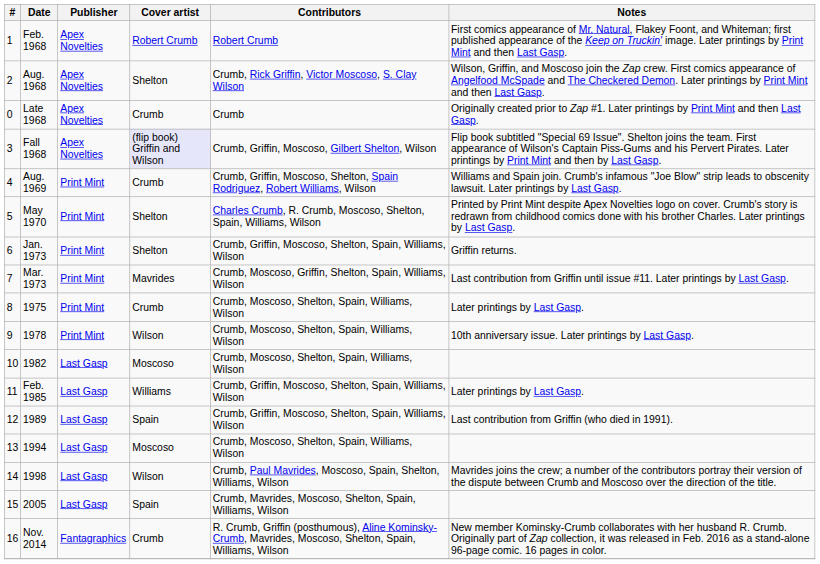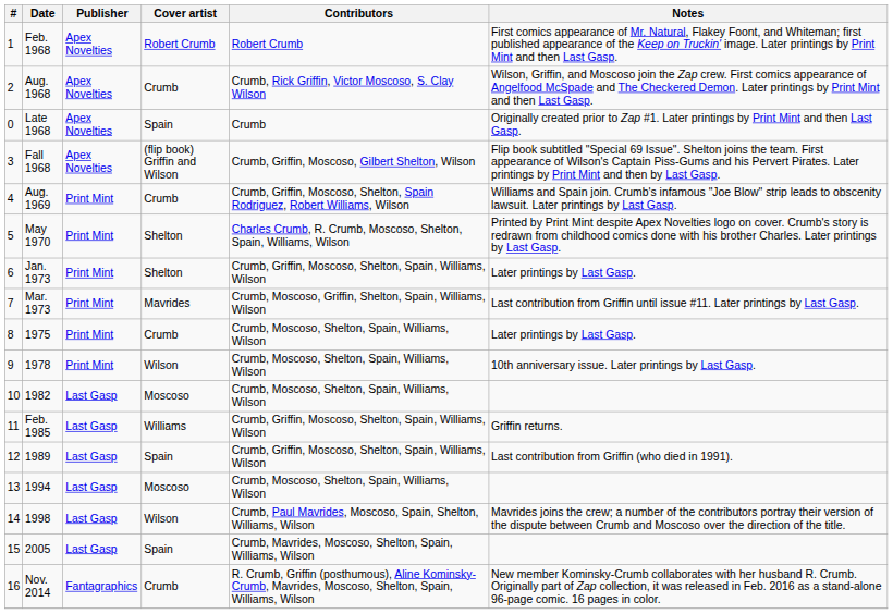 <table class="wikitable" sortable>
 <tr>
 <th>#</th>
 <th>Date</th>
 <th>Publisher</th>
 <th>Cover artist</th>
 <th>Contributors</th>
 <th>Notes</th>
 </tr>
 <tr>
 <td>1</td>
 <td>Feb. 1968</td>
 <td><a href='#'>Apex Novelties</a></td>
 <td><a href='#'>Robert Crumb</a></td>
 <td><a href='#'>Robert Crumb</a></td>
 <td>First comics appearance of <a href='#'>Mr. Natural</a>, Flakey Foont, and Whiteman; first published appearance of the <em><a href='#'>Keep on Truckin'</a></em> image. Later printings by <a href='#'>Print Mint</a> and then <a href='#'>Last Gasp</a>.</td>
 </tr>
 <tr>
 <td>2</td>
 <td>Aug. 1968</td>
 <td><a href='#'>Apex Novelties</a></td>
-<td>Shelton</td>
+<td>Crumb</td>
 <td>Crumb, <a href='#'>Rick Griffin</a>, <a href='#'>Victor Moscoso</a>, <a href='#'>S. Clay Wilson</a></td>
 <td>Wilson, Griffin, and Moscoso join the <em>Zap</em> crew. First comics appearance of <a href='#'>Angelfood McSpade</a> and <a href='#'>The Checkered Demon</a>. Later printings by <a href='#'>Print Mint</a> and then <a href='#'>Last Gasp</a>.</td>
 </tr>
 <tr>
 <td>0</td>
 <td>Late 1968</td>
 <td><a href='#'>Apex Novelties</a></td>
-<td>Crumb</td>
+<td>Spain</td>
 <td>Crumb</td>
 <td>Originally created prior to <em>Zap</em> #1. Later printings by <a href='#'>Print Mint</a> and then <a href='#'>Last Gasp</a>.</td>
 </tr>
 <tr>
 <td>3</td>
 <td>Fall 1968</td>
 <td><a href='#'>Apex Novelties</a></td>
-<td style="background: lavender;">(flip book) Griffin and Wilson</td>
+<td>(flip book) Griffin and Wilson</td>
 <td>Crumb, Griffin, Moscoso, <a href='#'>Gilbert Shelton</a>, Wilson</td>
 <td>Flip book subtitled "Special 69 Issue". Shelton joins the team. First appearance of Wilson's Captain Piss-Gums and his Pervert Pirates. Later printings by <a href='#'>Print Mint</a> and then by <a href='#'>Last Gasp</a>.</td>
 </tr>
 <tr>
 <td>4</td>
 <td>Aug. 1969</td>
 <td><a href='#'>Print Mint</a></td>
 <td>Crumb</td>
 <td>Crumb, Griffin, Moscoso, Shelton, <a href='#'>Spain Rodriguez</a>, <a href='#'>Robert Williams</a>, Wilson</td>
 <td>Williams and Spain join. Crumb's infamous "Joe Blow" strip leads to obscenity lawsuit. Later printings by <a href='#'>Last Gasp</a>.</td>
 </tr>
 <tr>
 <td>5</td>
 <td>May 1970</td>
 <td><a href='#'>Print Mint</a></td>
 <td>Shelton</td>
 <td><a href='#'>Charles Crumb</a>, R. Crumb, Moscoso, Shelton, Spain, Williams, Wilson</td>
 <td>Printed by Print Mint despite Apex Novelties logo on cover. Crumb's story is redrawn from childhood comics done with his brother Charles. Later printings by <a href='#'>Last Gasp</a>.</td>
 </tr>
 <tr>
 <td>6</td>
 <td>Jan. 1973</td>
 <td><a href='#'>Print Mint</a></td>
 <td>Shelton</td>
 <td>Crumb, Griffin, Moscoso, Shelton, Spain, Williams, Wilson</td>
-<td>Griffin returns.</td>
+<td>Later printings by <a href='#'>Last Gasp</a>.</td>
 </tr>
 <tr>
 <td>7</td>
 <td>Mar. 1973</td>
 <td><a href='#'>Print Mint</a></td>
 <td>Mavrides</td>
 <td>Crumb, Moscoso, Griffin, Shelton, Spain, Williams, Wilson</td>
 <td>Last contribution from Griffin until issue #11. Later printings by <a href='#'>Last Gasp</a>.</td>
 </tr>
 <tr>
 <td>8</td>
 <td>1975</td>
 <td><a href='#'>Print Mint</a></td>
 <td>Crumb</td>
 <td>Crumb, Moscoso, Shelton, Spain, Williams, Wilson</td>
 <td>Later printings by <a href='#'>Last Gasp</a>.</td>
 </tr>
 <tr>
 <td>9</td>
 <td>1978</td>
 <td><a href='#'>Print Mint</a></td>
 <td>Wilson</td>
 <td>Crumb, Moscoso, Shelton, Spain, Williams, Wilson</td>
 <td>10th anniversary issue. Later printings by <a href='#'>Last Gasp</a>.</td>
 </tr>
 <tr>
 <td>10</td>
 <td>1982</td>
 <td><a href='#'>Last Gasp</a></td>
 <td>Moscoso</td>
 <td>Crumb, Moscoso, Shelton, Spain, Williams, Wilson</td>
 <td></td>
 </tr>
 <tr>
 <td>11</td>
 <td>Feb. 1985</td>
 <td><a href='#'>Last Gasp</a></td>
 <td>Williams</td>
 <td>Crumb, Griffin, Moscoso, Shelton, Spain, Williams, Wilson</td>
-<td>Later printings by <a href='#'>Last Gasp</a>.</td>
+<td>Griffin returns.</td>
 </tr>
 <tr>
 <td>12</td>
 <td>1989</td>
 <td><a href='#'>Last Gasp</a></td>
 <td>Spain</td>
 <td>Crumb, Griffin, Moscoso, Shelton, Spain, Williams, Wilson</td>
 <td>Last contribution from Griffin (who died in 1991).</td>
 </tr>
 <tr>
 <td>13</td>
 <td>1994</td>
 <td><a href='#'>Last Gasp</a></td>
 <td>Moscoso</td>
 <td>Crumb, Moscoso, Shelton, Spain, Williams, Wilson</td>
 <td></td>
 </tr>
 <tr>
 <td>14</td>
 <td>1998</td>
 <td><a href='#'>Last Gasp</a></td>
 <td>Wilson</td>
 <td>Crumb, <a href='#'>Paul Mavrides</a>, Moscoso, Spain, Shelton, Williams, Wilson</td>
 <td>Mavrides joins the crew; a number of the contributors portray their version of the dispute between Crumb and Moscoso over the direction of the title.</td>
 </tr>
 <tr>
 <td>15</td>
 <td>2005</td>
 <td><a href='#'>Last Gasp</a></td>
 <td>Spain</td>
 <td>Crumb, Mavrides, Moscoso, Shelton, Spain, Williams, Wilson</td>
 <td></td>
 </tr>
 <tr>
 <td>16</td>
 <td>Nov. 2014</td>
 <td><a href='#'>Fantagraphics</a></td>
 <td>Crumb</td>
 <td>R. Crumb, Griffin (posthumous), <a href='#'>Aline Kominsky-Crumb</a>, Mavrides, Moscoso, Shelton, Spain, Williams, Wilson</td>
 <td>New member Kominsky-Crumb collaborates with her husband R. Crumb. Originally part of <em>Zap</em> collection, it was released in Feb. 2016 as a stand-alone 96-page comic. 16 pages in color.</td>
 </tr>
 <tr>
 </tr>
 </table>
